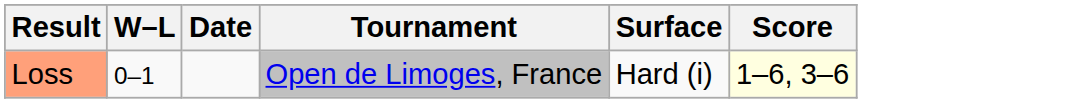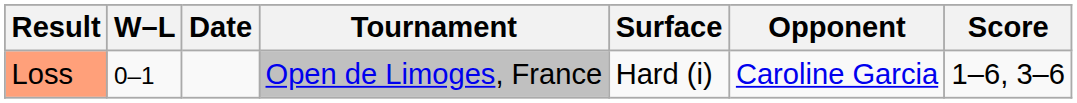 <table class="sortable wikitable nowrap">
 <tr>
 <th>Result</th>
 <th class="unsortable">W–L</th>
 <th>Date</th>
 <th>Tournament</th>
 <th>Surface</th>
+<th>Opponent</th>
 <th class="unsortable">Score</th>
 </tr>
 <tr>
 <td style="background:#ffa07a;">Loss</td>
 <td><small>0–1</small></td>
 <td><a href='#'></a></td>
 <td style="background:silver;"><a href='#'>Open de Limoges</a>, France</td>
 <td>Hard (i)</td>
-<td style="background: lightyellow;">1–6, 3–6</td>
+<td> <a href='#'>Caroline Garcia</a></td>
+<td>1–6, 3–6</td>
 </tr>
 </table>
